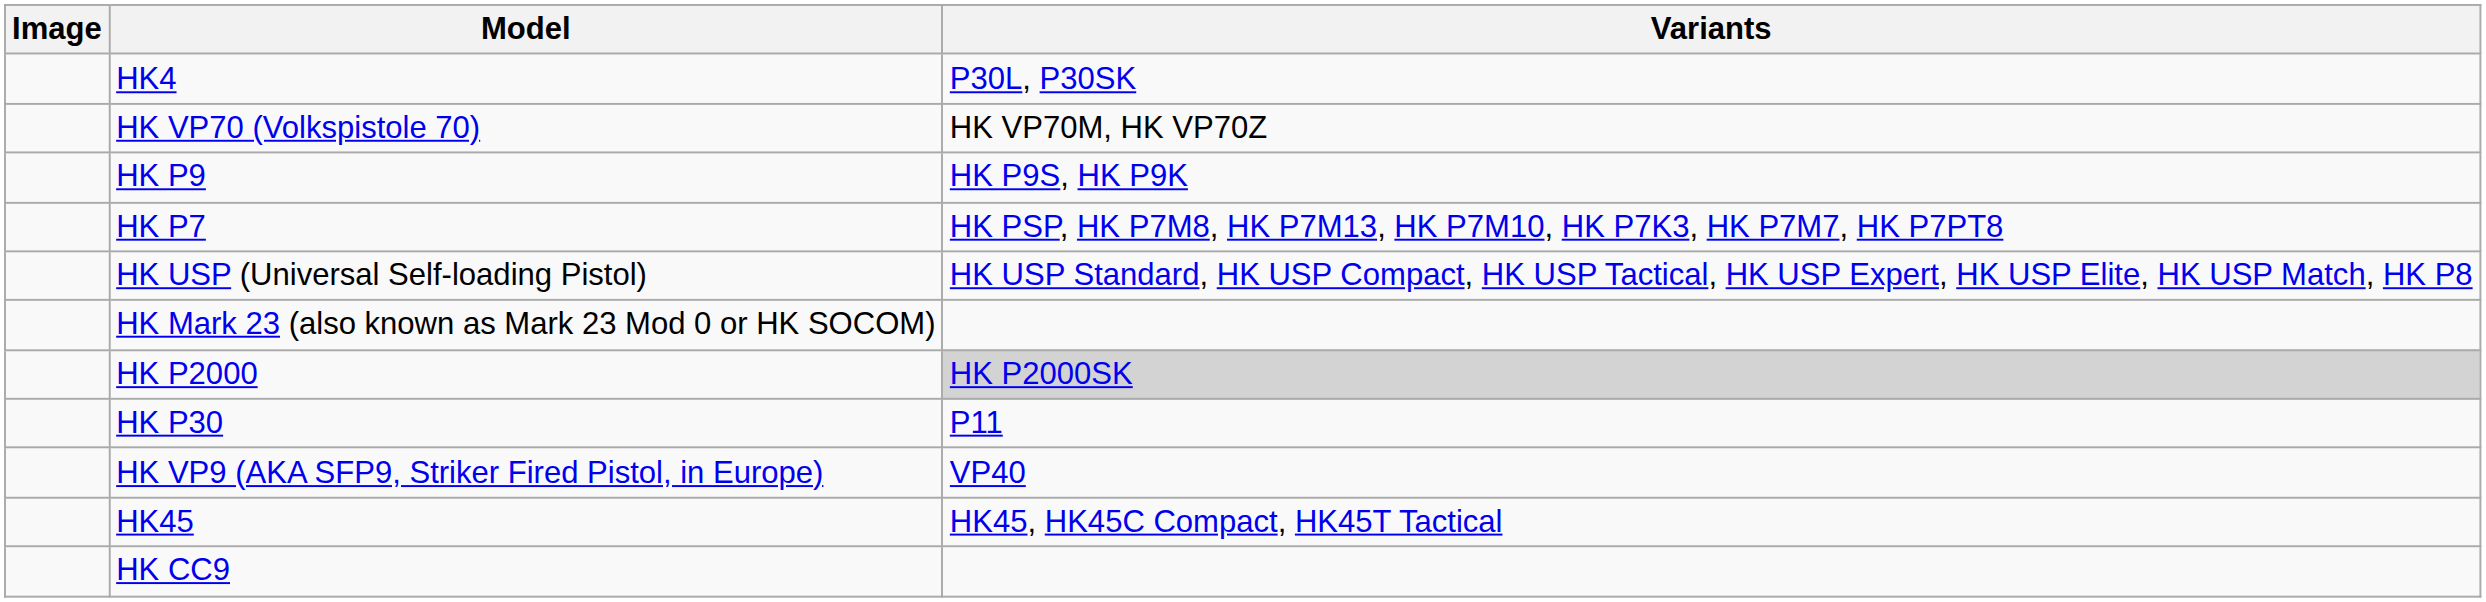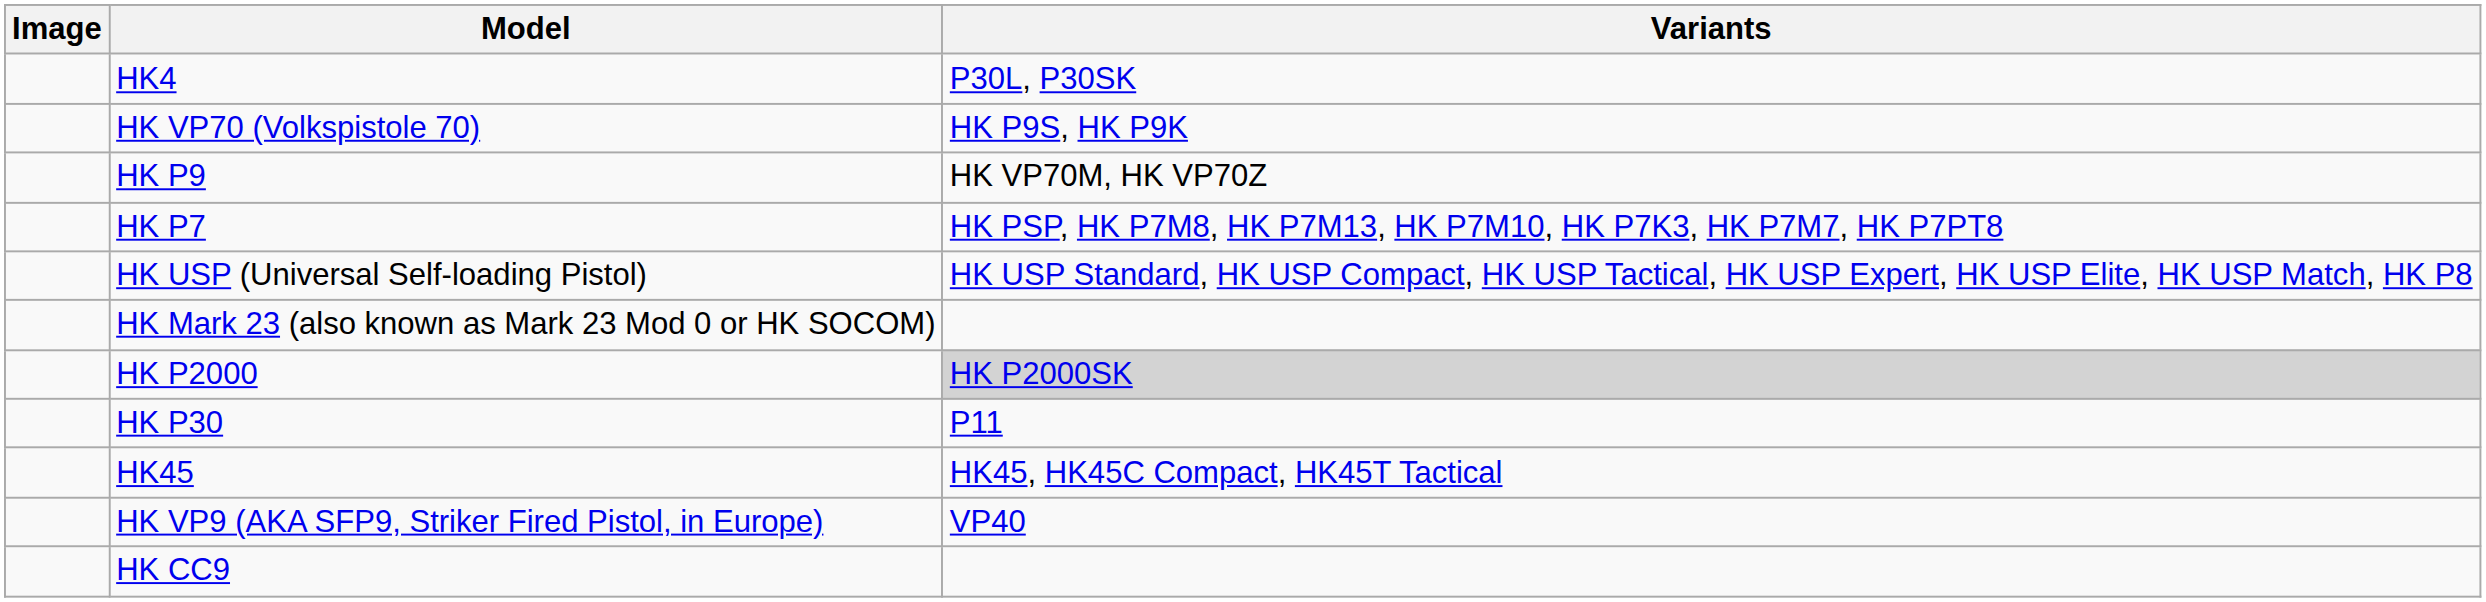 <table class="wikitable">
 <tr>
 <th>Image</th>
 <th>Model</th>
 <th>Variants</th>
 </tr>
 <tr>
 <td></td>
 <td><a href='#'>HK4</a></td>
 <td><a href='#'>P30L</a>, <a href='#'>P30SK</a></td>
 </tr>
 <tr>
 <td></td>
 <td><a href='#'>HK VP70 (Volkspistole 70)</a></td>
-<td>HK VP70M, HK VP70Z</td>
+<td><a href='#'>HK P9S</a>, <a href='#'>HK P9K</a></td>
 </tr>
 <tr>
 <td></td>
 <td><a href='#'>HK P9</a></td>
-<td><a href='#'>HK P9S</a>, <a href='#'>HK P9K</a></td>
+<td>HK VP70M, HK VP70Z</td>
 </tr>
 <tr>
 <td></td>
 <td><a href='#'>HK P7</a></td>
 <td><a href='#'>HK PSP</a>, <a href='#'>HK P7M8</a>, <a href='#'>HK P7M13</a>, <a href='#'>HK P7M10</a>, <a href='#'>HK P7K3</a>, <a href='#'>HK P7M7</a>, <a href='#'>HK P7PT8</a></td>
 </tr>
 <tr>
 <td></td>
 <td><a href='#'>HK USP</a> (Universal Self-loading Pistol)</td>
 <td><a href='#'>HK USP Standard</a>, <a href='#'>HK USP Compact</a>, <a href='#'>HK USP Tactical</a>, <a href='#'>HK USP Expert</a>, <a href='#'>HK USP Elite</a>, <a href='#'>HK USP Match</a>, <a href='#'>HK P8</a></td>
 </tr>
 <tr>
 <td></td>
 <td><a href='#'>HK Mark 23</a> (also known as Mark 23 Mod 0 or HK SOCOM)</td>
 </tr>
 <tr>
 <td></td>
 <td><a href='#'>HK P2000</a></td>
 <td style="background: lightgrey;"><a href='#'>HK P2000SK</a></td>
 </tr>
 <tr>
 <td></td>
 <td><a href='#'>HK P30</a></td>
 <td><a href='#'>P11</a></td>
 </tr>
 <tr>
 <td></td>
-<td><a href='#'>HK VP9 (AKA SFP9, Striker Fired Pistol, in Europe)</a></td>
-<td><a href='#'>VP40</a></td>
+<td><a href='#'>HK45</a></td>
+<td><a href='#'>HK45</a>, <a href='#'>HK45C Compact</a>, <a href='#'>HK45T Tactical</a></td>
 </tr>
 <tr>
 <td></td>
-<td><a href='#'>HK45</a></td>
-<td><a href='#'>HK45</a>, <a href='#'>HK45C Compact</a>, <a href='#'>HK45T Tactical</a></td>
+<td><a href='#'>HK VP9 (AKA SFP9, Striker Fired Pistol, in Europe)</a></td>
+<td><a href='#'>VP40</a></td>
 </tr>
 <tr>
 <td></td>
 <td><a href='#'>HK CC9</a></td>
 <td></td>
 </tr>
 </table>
